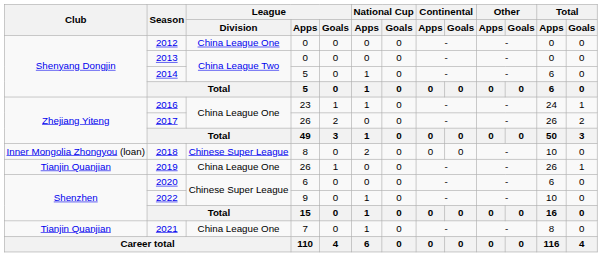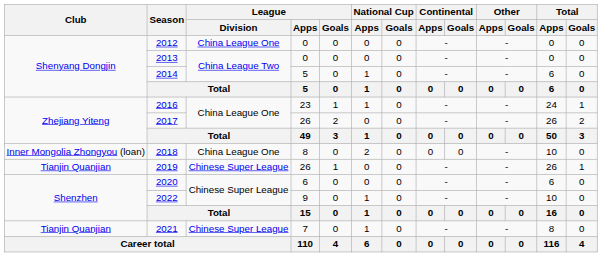 <table class="wikitable" style="text-align: center">
 <tr>
 <th rowspan="2">Club</th>
 <th rowspan="2">Season</th>
 <th colspan="3">League</th>
 <th colspan="2">National Cup</th>
 <th colspan="2">Continental</th>
 <th colspan="2">Other</th>
 <th colspan="2">Total</th>
 </tr>
 <tr>
 <th>Division</th>
 <th>Apps</th>
 <th>Goals</th>
 <th>Apps</th>
 <th>Goals</th>
 <th>Apps</th>
 <th>Goals</th>
 <th>Apps</th>
 <th>Goals</th>
 <th>Apps</th>
 <th>Goals</th>
 </tr>
 <tr>
 <td rowspan=4><a href='#'>Shenyang Dongjin</a></td>
 <td><a href='#'>2012</a></td>
 <td><a href='#'>China League One</a></td>
 <td>0</td>
 <td>0</td>
 <td>0</td>
 <td>0</td>
 <td colspan="2">-</td>
 <td colspan="2">-</td>
 <td>0</td>
 <td>0</td>
 </tr>
 <tr>
 <td><a href='#'>2013</a></td>
 <td rowspan="2"><a href='#'>China League Two</a></td>
 <td>0</td>
 <td>0</td>
 <td>0</td>
 <td>0</td>
 <td colspan="2">-</td>
 <td colspan="2">-</td>
 <td>0</td>
 <td>0</td>
 </tr>
 <tr>
 <td><a href='#'>2014</a></td>
 <td>5</td>
 <td>0</td>
 <td>1</td>
 <td>0</td>
 <td colspan="2">-</td>
 <td colspan="2">-</td>
 <td>6</td>
 <td>0</td>
 </tr>
 <tr>
 <th colspan=2>Total</th>
 <th>5</th>
 <th>0</th>
 <th>1</th>
 <th>0</th>
 <th>0</th>
 <th>0</th>
 <th>0</th>
 <th>0</th>
 <th>6</th>
 <th>0</th>
 </tr>
 <tr>
 <td rowspan=3><a href='#'>Zhejiang Yiteng</a></td>
 <td><a href='#'>2016</a></td>
 <td rowspan="2">China League One</td>
 <td>23</td>
 <td>1</td>
 <td>1</td>
 <td>0</td>
 <td colspan="2">-</td>
 <td colspan="2">-</td>
 <td>24</td>
 <td>1</td>
 </tr>
 <tr>
 <td><a href='#'>2017</a></td>
 <td>26</td>
 <td>2</td>
 <td>0</td>
 <td>0</td>
 <td colspan="2">-</td>
 <td colspan="2">-</td>
 <td>26</td>
 <td>2</td>
 </tr>
 <tr>
 <th colspan=2>Total</th>
 <th>49</th>
 <th>3</th>
 <th>1</th>
 <th>0</th>
 <th>0</th>
 <th>0</th>
 <th>0</th>
 <th>0</th>
 <th>50</th>
 <th>3</th>
 </tr>
 <tr>
 <td><a href='#'>Inner Mongolia Zhongyou</a> (loan)</td>
 <td><a href='#'>2018</a></td>
-<td><a href='#'>Chinese Super League</a></td>
+<td>China League One</td>
 <td>8</td>
 <td>0</td>
 <td>2</td>
 <td>0</td>
 <td>0</td>
 <td>0</td>
 <td colspan="2">-</td>
 <td>10</td>
 <td>0</td>
 </tr>
 <tr>
 <td><a href='#'>Tianjin Quanjian</a></td>
 <td><a href='#'>2019</a></td>
-<td>China League One</td>
+<td><a href='#'>Chinese Super League</a></td>
 <td>26</td>
 <td>1</td>
 <td>0</td>
 <td>0</td>
 <td colspan="2">-</td>
 <td colspan="2">-</td>
 <td>26</td>
 <td>1</td>
 </tr>
 <tr>
 <td rowspan=3><a href='#'>Shenzhen</a></td>
 <td><a href='#'>2020</a></td>
 <td rowspan=2>Chinese Super League</td>
 <td>6</td>
 <td>0</td>
 <td>0</td>
 <td>0</td>
 <td colspan="2">-</td>
 <td colspan="2">-</td>
 <td>6</td>
 <td>0</td>
 </tr>
 <tr>
 <td><a href='#'>2022</a></td>
 <td>9</td>
 <td>0</td>
 <td>1</td>
 <td>0</td>
 <td colspan="2">-</td>
 <td colspan="2">-</td>
 <td>10</td>
 <td>0</td>
 </tr>
 <tr>
 <th colspan=2>Total</th>
 <th>15</th>
 <th>0</th>
 <th>1</th>
 <th>0</th>
 <th>0</th>
 <th>0</th>
 <th>0</th>
 <th>0</th>
 <th>16</th>
 <th>0</th>
 </tr>
 <tr>
 <td><a href='#'>Tianjin Quanjian</a></td>
 <td><a href='#'>2021</a></td>
-<td>China League One</td>
+<td><a href='#'>Chinese Super League</a></td>
 <td>7</td>
 <td>0</td>
 <td>1</td>
 <td>0</td>
 <td colspan="2">-</td>
 <td colspan="2">-</td>
 <td>8</td>
 <td>0</td>
 </tr>
 <tr>
 <th colspan=3>Career total</th>
 <th>110</th>
 <th>4</th>
 <th>6</th>
 <th>0</th>
 <th>0</th>
 <th>0</th>
 <th>0</th>
 <th>0</th>
 <th>116</th>
 <th>4</th>
 </tr>
 </table>
